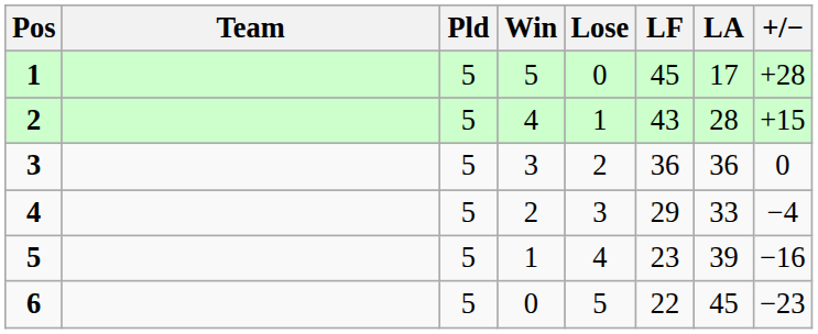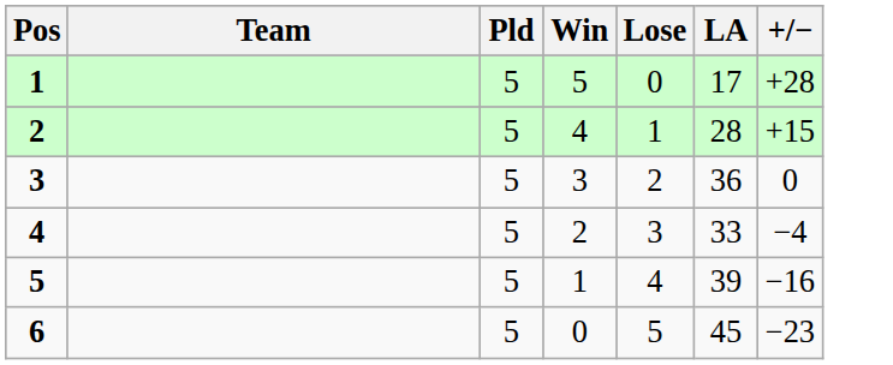 <table class="wikitable" style="font-size: 100%">
 <tr>
 <th width=20>Pos</th>
 <th width=200>Team</th>
 <th width=25>Pld</th>
 <th width=25>Win</th>
 <th width=25>Lose</th>
-<th width=25>LF</th>
 <th width=25>LA</th>
 <th width=25>+/−</th>
 </tr>
 <tr align=center style="background: #ccffcc;">
 <td><strong>1</strong></td>
 <td align="left"></td>
 <td>5</td>
 <td>5</td>
 <td>0</td>
-<td>45</td>
 <td>17</td>
 <td>+28</td>
 </tr>
 <tr align=center style="background: #ccffcc;">
 <td><strong>2</strong></td>
 <td align="left"></td>
 <td>5</td>
 <td>4</td>
 <td>1</td>
-<td>43</td>
 <td>28</td>
 <td>+15</td>
 </tr>
 <tr align=center>
 <td><strong>3</strong></td>
 <td align="left"></td>
 <td>5</td>
 <td>3</td>
 <td>2</td>
 <td>36</td>
-<td>36</td>
 <td>0</td>
 </tr>
 <tr align=center>
 <td><strong>4</strong></td>
 <td align="left"></td>
 <td>5</td>
 <td>2</td>
 <td>3</td>
-<td>29</td>
 <td>33</td>
 <td>−4</td>
 </tr>
 <tr align=center>
 <td><strong>5</strong></td>
 <td align="left"></td>
 <td>5</td>
 <td>1</td>
 <td>4</td>
-<td>23</td>
 <td>39</td>
 <td>−16</td>
 </tr>
 <tr align=center>
 <td><strong>6</strong></td>
 <td align="left"></td>
 <td>5</td>
 <td>0</td>
 <td>5</td>
-<td>22</td>
 <td>45</td>
 <td>−23</td>
 </tr>
 </table>
